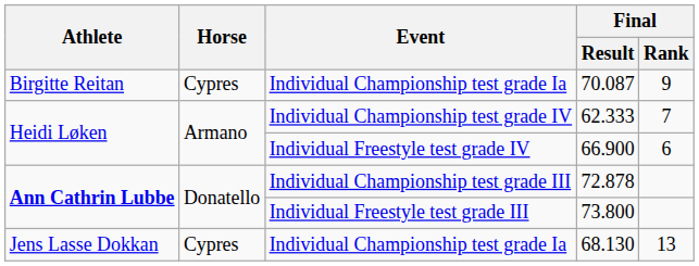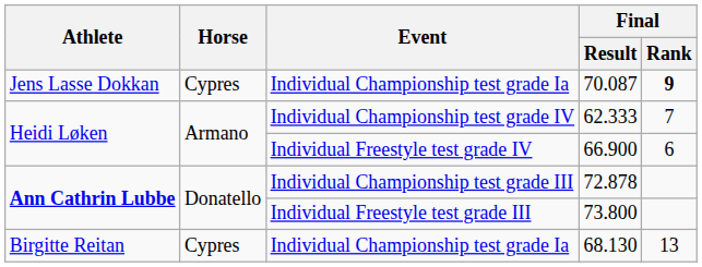 <table class=wikitable style="font-size:90%">
 <tr>
 <th rowspan="2">Athlete</th>
 <th rowspan="2">Horse</th>
 <th rowspan="2">Event</th>
 <th colspan="2">Final</th>
 </tr>
 <tr>
 <th>Result</th>
 <th>Rank</th>
 </tr>
 <tr>
-<td><a href='#'>Birgitte Reitan</a></td>
+<td><a href='#'>Jens Lasse Dokkan</a></td>
 <td>Cypres</td>
 <td><a href='#'>Individual Championship test grade Ia</a></td>
 <td align=center>70.087</td>
-<td align=center>9</td>
+<td align=center><strong>9</strong></td>
 </tr>
 <tr>
 <td rowspan="2"><a href='#'>Heidi Løken</a></td>
 <td rowspan="2">Armano</td>
 <td><a href='#'>Individual Championship test grade IV</a></td>
 <td align=center>62.333</td>
 <td align=center>7</td>
 </tr>
 <tr>
 <td><a href='#'>Individual Freestyle test grade IV</a></td>
 <td align=center>66.900</td>
 <td align=center>6</td>
 </tr>
 <tr>
 <td rowspan="2"><strong><a href='#'>Ann Cathrin Lubbe</a></strong></td>
 <td rowspan="2">Donatello</td>
 <td><a href='#'>Individual Championship test grade III</a></td>
 <td align=center>72.878</td>
 <td align=center></td>
 </tr>
 <tr>
 <td><a href='#'>Individual Freestyle test grade III</a></td>
 <td align=center>73.800</td>
 <td align=center></td>
 </tr>
 <tr>
-<td><a href='#'>Jens Lasse Dokkan</a></td>
+<td><a href='#'>Birgitte Reitan</a></td>
 <td>Cypres</td>
 <td><a href='#'>Individual Championship test grade Ia</a></td>
 <td align=center>68.130</td>
 <td align=center>13</td>
 </tr>
 </table>
